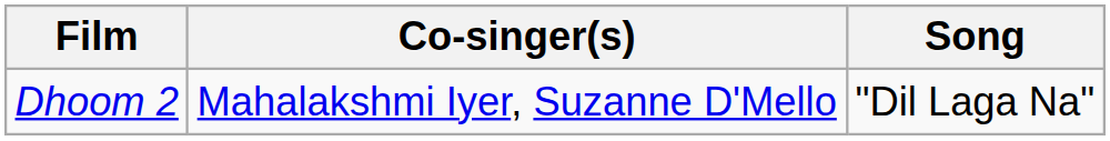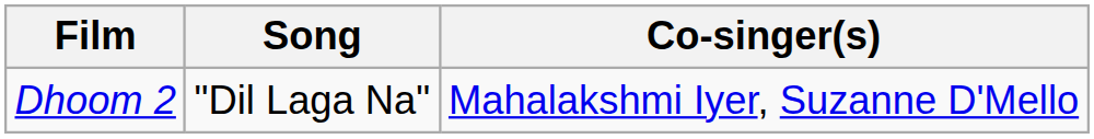 <table class="wikitable plainrowheaders" textcolor:#000;">
 <tr>
 <th scope="col"><strong>Film</strong></th>
+<th scope="col"><strong>Song</strong></th>
 <th scope="col"><strong>Co-singer(s)</strong></th>
-<th scope="col"><strong>Song</strong></th>
 </tr>
 <tr>
 <td><em><a href='#'>Dhoom 2</a></em></td>
+<td>"Dil Laga Na"</td>
 <td><a href='#'>Mahalakshmi Iyer</a>, <a href='#'>Suzanne D'Mello</a></td>
-<td>"Dil Laga Na"</td>
 </tr>
 </table>
